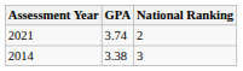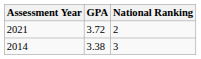 <table class="wikitable">
 <tr>
 <th>Assessment Year</th>
 <th>GPA</th>
 <th>National Ranking</th>
 </tr>
 <tr>
 <td>2021</td>
-<td>3.74</td>
+<td>3.72</td>
 <td>2</td>
 </tr>
 <tr>
 <td>2014</td>
 <td>3.38</td>
 <td>3</td>
 </tr>
 </table>
